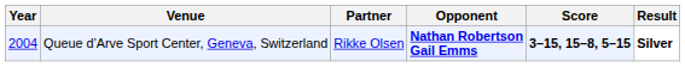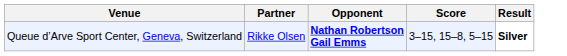 <table class="sortable wikitable" style="font-size: 90%;">
 <tr>
-<th>Year</th>
 <th>Venue</th>
 <th>Partner</th>
 <th>Opponent</th>
 <th>Score</th>
 <th>Result</th>
 </tr>
 <tr style="background:#ECF2FF">
-<td align="center"><a href='#'>2004</a></td>
 <td align="left">Queue d’Arve Sport Center, <a href='#'>Geneva</a>, Switzerland</td>
 <td align="left"> <a href='#'>Rikke Olsen</a></td>
 <td align="left"><strong> <a href='#'>Nathan Robertson</a><br> <a href='#'>Gail Emms</a></strong></td>
-<td align="left"><strong>3–15, 15–8, 5–15</strong></td>
+<td align="left">3–15, 15–8, 5–15</td>
 <td style="text-align:left; background:white"> <strong>Silver</strong></td>
 </tr>
 </table>
